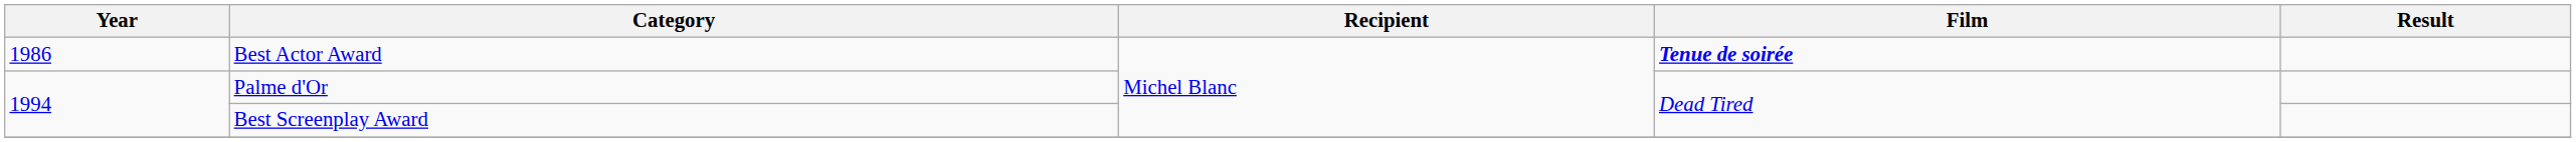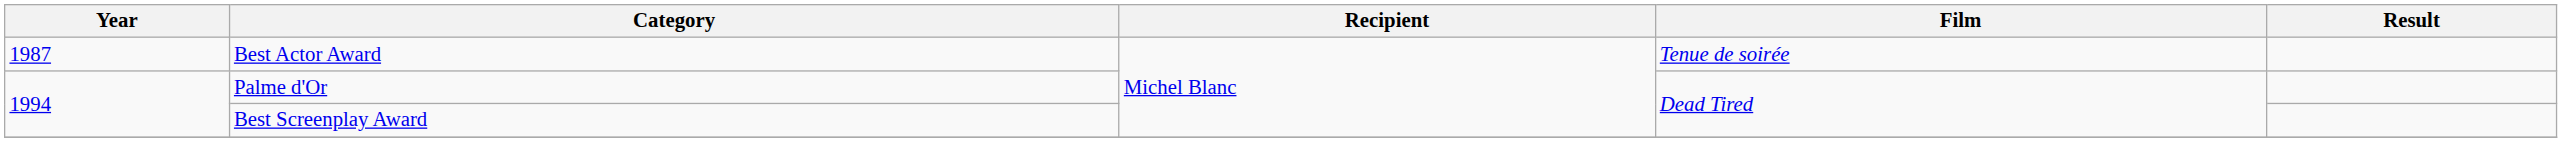 <table class="wikitable" style="width:99%;">
 <tr>
 <th>Year</th>
 <th>Category</th>
 <th>Recipient</th>
 <th>Film</th>
 <th>Result</th>
 </tr>
 <tr>
-<td><a href='#'>1986</a></td>
+<td><a href='#'>1987</a></td>
 <td><a href='#'>Best Actor Award</a></td>
 <td rowspan=3><a href='#'>Michel Blanc</a></td>
-<td><strong><em><a href='#'>Tenue de soirée</a></em></strong></td>
+<td><em><a href='#'>Tenue de soirée</a></em></td>
 <td></td>
 </tr>
 <tr>
 <td rowspan=2><a href='#'>1994</a></td>
 <td><a href='#'>Palme d'Or</a></td>
 <td rowspan=2><em><a href='#'>Dead Tired</a></em></td>
 <td></td>
 </tr>
 <tr>
 <td><a href='#'>Best Screenplay Award</a></td>
 <td></td>
 </tr>
 <tr>
 </tr>
 </table>
